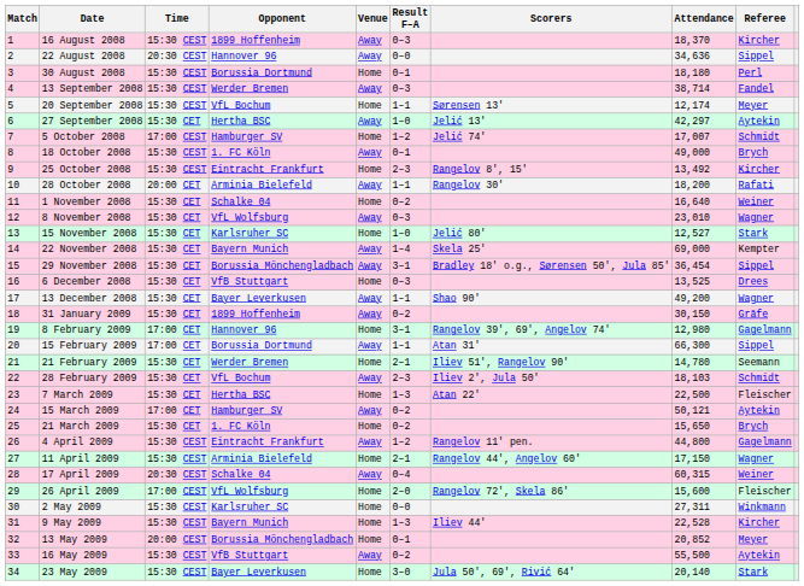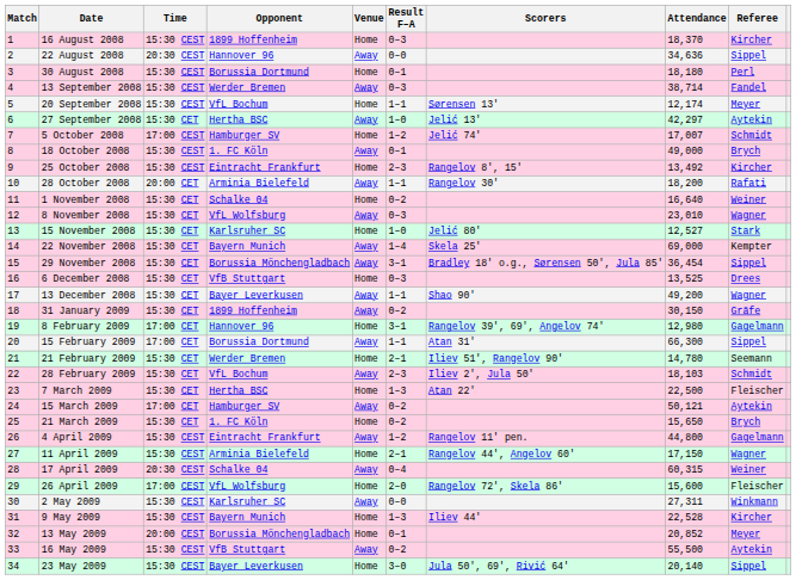 <table class="wikitable">
 <tr>
 <th>Match</th>
 <th>Date</th>
 <th>Time</th>
 <th>Opponent</th>
 <th>Venue</th>
 <th>Result<br>F–A</th>
 <th class="unsortable">Scorers</th>
 <th>Attendance</th>
 <th>Referee</th>
 <th class="unsortable"></th>
 </tr>
 <tr bgcolor="ffd0e3">
 <td>1</td>
 <td>16 August 2008</td>
 <td>15:30 <a href='#'>CEST</a></td>
 <td><a href='#'>1899 Hoffenheim</a></td>
-<td><a href='#'>Away</a></td>
+<td>Home</td>
 <td>0–3</td>
 <td></td>
 <td>18,370</td>
 <td><a href='#'>Kircher</a></td>
 <td></td>
 </tr>
 <tr bgcolor="f3f3f3">
 <td>2</td>
 <td>22 August 2008</td>
 <td>20:30 <a href='#'>CEST</a></td>
 <td><a href='#'>Hannover 96</a></td>
 <td><a href='#'>Away</a></td>
 <td>0–0</td>
 <td></td>
 <td>34,636</td>
 <td><a href='#'>Sippel</a></td>
 <td></td>
 </tr>
 <tr bgcolor="ffd0e3">
 <td>3</td>
 <td>30 August 2008</td>
 <td>15:30 <a href='#'>CEST</a></td>
 <td><a href='#'>Borussia Dortmund</a></td>
 <td>Home</td>
 <td>0–1</td>
 <td></td>
 <td>18,180</td>
 <td><a href='#'>Perl</a></td>
 <td></td>
 </tr>
 <tr bgcolor="ffd0e3">
 <td>4</td>
 <td>13 September 2008</td>
 <td>15:30 <a href='#'>CEST</a></td>
 <td><a href='#'>Werder Bremen</a></td>
 <td><a href='#'>Away</a></td>
 <td>0–3</td>
 <td></td>
 <td>38,714</td>
 <td><a href='#'>Fandel</a></td>
 <td></td>
 </tr>
 <tr bgcolor="f3f3f3">
 <td>5</td>
 <td>20 September 2008</td>
 <td>15:30 <a href='#'>CEST</a></td>
 <td><a href='#'>VfL Bochum</a></td>
 <td>Home</td>
 <td>1–1</td>
 <td><a href='#'>Sørensen</a> 13'</td>
 <td>12,174</td>
 <td><a href='#'>Meyer</a></td>
 <td></td>
 </tr>
 <tr bgcolor="d0ffe3">
 <td>6</td>
 <td>27 September 2008</td>
 <td>15:30 <a href='#'>CET</a></td>
 <td><a href='#'>Hertha BSC</a></td>
 <td><a href='#'>Away</a></td>
 <td>1–0</td>
 <td><a href='#'>Jelić</a> 13'</td>
 <td>42,297</td>
 <td><a href='#'>Aytekin</a></td>
 <td></td>
 </tr>
 <tr bgcolor="ffd0e3">
 <td>7</td>
 <td>5 October 2008</td>
 <td>17:00 <a href='#'>CEST</a></td>
 <td><a href='#'>Hamburger SV</a></td>
 <td>Home</td>
 <td>1–2</td>
 <td><a href='#'>Jelić</a> 74'</td>
 <td>17,007</td>
 <td><a href='#'>Schmidt</a></td>
 <td></td>
 </tr>
 <tr bgcolor="ffd0e3">
 <td>8</td>
 <td>18 October 2008</td>
 <td>15:30 <a href='#'>CEST</a></td>
 <td><a href='#'>1. FC Köln</a></td>
 <td><a href='#'>Away</a></td>
 <td>0–1</td>
 <td></td>
 <td>49,000</td>
 <td><a href='#'>Brych</a></td>
 <td></td>
 </tr>
 <tr bgcolor="ffd0e3">
 <td>9</td>
 <td>25 October 2008</td>
 <td>15:30 <a href='#'>CEST</a></td>
 <td><a href='#'>Eintracht Frankfurt</a></td>
 <td>Home</td>
 <td>2–3</td>
 <td><a href='#'>Rangelov</a> 8', 15'</td>
 <td>13,492</td>
 <td><a href='#'>Kircher</a></td>
 <td></td>
 </tr>
 <tr bgcolor="f3f3f3">
 <td>10</td>
 <td>28 October 2008</td>
 <td>20:00 <a href='#'>CET</a></td>
 <td><a href='#'>Arminia Bielefeld</a></td>
 <td><a href='#'>Away</a></td>
 <td>1–1</td>
 <td><a href='#'>Rangelov</a> 30'</td>
 <td>18,200</td>
 <td><a href='#'>Rafati</a></td>
 <td></td>
 </tr>
 <tr bgcolor="ffd0e3">
 <td>11</td>
 <td>1 November 2008</td>
 <td>15:30 <a href='#'>CET</a></td>
 <td><a href='#'>Schalke 04</a></td>
 <td>Home</td>
 <td>0–2</td>
 <td></td>
 <td>16,640</td>
 <td><a href='#'>Weiner</a></td>
 <td></td>
 </tr>
 <tr bgcolor="ffd0e3">
 <td>12</td>
 <td>8 November 2008</td>
 <td>15:30 <a href='#'>CET</a></td>
 <td><a href='#'>VfL Wolfsburg</a></td>
 <td><a href='#'>Away</a></td>
 <td>0–3</td>
 <td></td>
 <td>23,010</td>
 <td><a href='#'>Wagner</a></td>
 <td></td>
 </tr>
 <tr bgcolor="d0ffe3">
 <td>13</td>
 <td>15 November 2008</td>
 <td>15:30 <a href='#'>CET</a></td>
 <td><a href='#'>Karlsruher SC</a></td>
 <td>Home</td>
 <td>1–0</td>
 <td><a href='#'>Jelić</a> 80'</td>
 <td>12,527</td>
 <td><a href='#'>Stark</a></td>
 <td></td>
 </tr>
 <tr bgcolor="ffdße3">
 <td>14</td>
 <td>22 November 2008</td>
 <td>15:30 <a href='#'>CET</a></td>
 <td><a href='#'>Bayern Munich</a></td>
 <td><a href='#'>Away</a></td>
 <td>1–4</td>
 <td><a href='#'>Skela</a> 25'</td>
 <td>69,000</td>
 <td>Kempter</td>
 <td></td>
 </tr>
 <tr bgcolor="ffd0e3">
 <td>15</td>
 <td>29 November 2008</td>
 <td>15:30 <a href='#'>CET</a></td>
 <td><a href='#'>Borussia Mönchengladbach</a></td>
 <td><a href='#'>Away</a></td>
 <td>3–1</td>
 <td><a href='#'>Bradley</a> 18' o.g., <a href='#'>Sørensen</a> 50', <a href='#'>Jula</a> 85'</td>
 <td>36,454</td>
 <td><a href='#'>Sippel</a></td>
 <td></td>
 </tr>
 <tr bgcolor="ffd0e3">
 <td>16</td>
 <td>6 December 2008</td>
 <td>15:30 <a href='#'>CET</a></td>
 <td><a href='#'>VfB Stuttgart</a></td>
 <td>Home</td>
 <td>0–3</td>
 <td></td>
 <td>13,525</td>
 <td><a href='#'>Drees</a></td>
 <td></td>
 </tr>
 <tr bgcolor="f3f3f3">
 <td>17</td>
 <td>13 December 2008</td>
 <td>15:30 <a href='#'>CET</a></td>
 <td><a href='#'>Bayer Leverkusen</a></td>
 <td><a href='#'>Away</a></td>
 <td>1–1</td>
 <td><a href='#'>Shao</a> 90'</td>
 <td>49,200</td>
 <td><a href='#'>Wagner</a></td>
 <td></td>
 </tr>
 <tr bgcolor="ffd0e3">
 <td>18</td>
 <td>31 January 2009</td>
 <td>15:30 <a href='#'>CET</a></td>
 <td><a href='#'>1899 Hoffenheim</a></td>
 <td><a href='#'>Away</a></td>
 <td>0–2</td>
 <td></td>
 <td>30,150</td>
 <td><a href='#'>Gräfe</a></td>
 <td></td>
 </tr>
 <tr bgcolor="d0ffe3">
 <td>19</td>
 <td>8 February 2009</td>
 <td>17:00 <a href='#'>CET</a></td>
 <td><a href='#'>Hannover 96</a></td>
 <td>Home</td>
 <td>3–1</td>
 <td><a href='#'>Rangelov</a> 39', 69', <a href='#'>Angelov</a> 74'</td>
 <td>12,980</td>
 <td><a href='#'>Gagelmann</a></td>
 <td></td>
 </tr>
 <tr bgcolor="f3f3f3">
 <td>20</td>
 <td>15 February 2009</td>
 <td>17:00 <a href='#'>CET</a></td>
 <td><a href='#'>Borussia Dortmund</a></td>
 <td><a href='#'>Away</a></td>
 <td>1–1</td>
 <td><a href='#'>Atan</a> 31'</td>
 <td>66,300</td>
 <td><a href='#'>Sippel</a></td>
 <td></td>
 </tr>
 <tr bgcolor="d0ffe3">
 <td>21</td>
 <td>21 February 2009</td>
 <td>15:30 <a href='#'>CET</a></td>
 <td><a href='#'>Werder Bremen</a></td>
 <td>Home</td>
 <td>2–1</td>
 <td><a href='#'>Iliev</a> 51', <a href='#'>Rangelov</a> 90'</td>
 <td>14,780</td>
 <td>Seemann</td>
 <td></td>
 </tr>
 <tr bgcolor="ffd0e3">
 <td>22</td>
 <td>28 February 2009</td>
 <td>15:30 <a href='#'>CET</a></td>
 <td><a href='#'>VfL Bochum</a></td>
 <td><a href='#'>Away</a></td>
 <td>2–3</td>
 <td><a href='#'>Iliev</a> 2', <a href='#'>Jula</a> 50'</td>
 <td>18,103</td>
 <td><a href='#'>Schmidt</a></td>
 <td></td>
 </tr>
 <tr bgcolor="ffd0e3">
 <td>23</td>
 <td>7 March 2009</td>
 <td>15:30 <a href='#'>CET</a></td>
 <td><a href='#'>Hertha BSC</a></td>
 <td>Home</td>
 <td>1–3</td>
 <td><a href='#'>Atan</a> 22'</td>
 <td>22,500</td>
 <td>Fleischer</td>
 <td></td>
 </tr>
 <tr bgcolor="ffd0e3">
 <td>24</td>
 <td>15 March 2009</td>
 <td>17:00 <a href='#'>CET</a></td>
 <td><a href='#'>Hamburger SV</a></td>
 <td><a href='#'>Away</a></td>
 <td>0–2</td>
 <td></td>
 <td>50,121</td>
 <td><a href='#'>Aytekin</a></td>
 <td></td>
 </tr>
 <tr bgcolor="ffd0e3">
 <td>25</td>
 <td>21 March 2009</td>
 <td>15:30 <a href='#'>CET</a></td>
 <td><a href='#'>1. FC Köln</a></td>
 <td>Home</td>
 <td>0–2</td>
 <td></td>
 <td>15,650</td>
 <td><a href='#'>Brych</a></td>
 <td></td>
 </tr>
 <tr bgcolor="ffd0e3">
 <td>26</td>
 <td>4 April 2009</td>
 <td>15:30 <a href='#'>CEST</a></td>
 <td><a href='#'>Eintracht Frankfurt</a></td>
 <td><a href='#'>Away</a></td>
 <td>1–2</td>
 <td><a href='#'>Rangelov</a> 11' pen.</td>
 <td>44,800</td>
 <td><a href='#'>Gagelmann</a></td>
 <td></td>
 </tr>
 <tr bgcolor="d0ffe3">
 <td>27</td>
 <td>11 April 2009</td>
 <td>15:30 <a href='#'>CEST</a></td>
 <td><a href='#'>Arminia Bielefeld</a></td>
 <td>Home</td>
 <td>2–1</td>
 <td><a href='#'>Rangelov</a> 44', <a href='#'>Angelov</a> 60'</td>
 <td>17,150</td>
 <td><a href='#'>Wagner</a></td>
 <td></td>
 </tr>
 <tr bgcolor="ffd0e3">
 <td>28</td>
 <td>17 April 2009</td>
 <td>20:30 <a href='#'>CEST</a></td>
 <td><a href='#'>Schalke 04</a></td>
 <td><a href='#'>Away</a></td>
 <td>0–4</td>
 <td></td>
 <td>60,315</td>
 <td><a href='#'>Weiner</a></td>
 <td></td>
 </tr>
 <tr bgcolor="d0ffe3">
 <td>29</td>
 <td>26 April 2009</td>
 <td>17:00 <a href='#'>CEST</a></td>
 <td><a href='#'>VfL Wolfsburg</a></td>
 <td>Home</td>
 <td>2–0</td>
 <td><a href='#'>Rangelov</a> 72', <a href='#'>Skela</a> 86'</td>
 <td>15,600</td>
 <td>Fleischer</td>
 <td></td>
 </tr>
 <tr bgcolor="f3f3f3">
 <td>30</td>
 <td>2 May 2009</td>
 <td>15:30 <a href='#'>CEST</a></td>
 <td><a href='#'>Karlsruher SC</a></td>
-<td>Home</td>
+<td><a href='#'>Away</a></td>
 <td>0–0</td>
 <td></td>
 <td>27,311</td>
 <td><a href='#'>Winkmann</a></td>
 <td></td>
 </tr>
 <tr bgcolor="ffd0e3">
 <td>31</td>
 <td>9 May 2009</td>
 <td>15:30 <a href='#'>CEST</a></td>
 <td><a href='#'>Bayern Munich</a></td>
 <td>Home</td>
 <td>1–3</td>
 <td><a href='#'>Iliev</a> 44'</td>
 <td>22,528</td>
 <td><a href='#'>Kircher</a></td>
 <td></td>
 </tr>
 <tr bgcolor="ffd0e3">
 <td>32</td>
 <td>13 May 2009</td>
 <td>20:00 <a href='#'>CEST</a></td>
 <td><a href='#'>Borussia Mönchengladbach</a></td>
 <td>Home</td>
 <td>0–1</td>
 <td></td>
 <td>20,852</td>
 <td><a href='#'>Meyer</a></td>
 <td></td>
 </tr>
 <tr bgcolor="ffd0e3">
 <td>33</td>
 <td>16 May 2009</td>
 <td>15:30 <a href='#'>CEST</a></td>
 <td><a href='#'>VfB Stuttgart</a></td>
 <td><a href='#'>Away</a></td>
 <td>0–2</td>
 <td></td>
 <td>55,500</td>
 <td><a href='#'>Aytekin</a></td>
 <td></td>
 </tr>
 <tr bgcolor="d0ffe3">
 <td>34</td>
 <td>23 May 2009</td>
 <td>15:30 <a href='#'>CEST</a></td>
 <td><a href='#'>Bayer Leverkusen</a></td>
 <td>Home</td>
 <td>3–0</td>
 <td><a href='#'>Jula</a> 50', 69', <a href='#'>Rivić</a> 64'</td>
 <td>20,140</td>
-<td><a href='#'>Stark</a></td>
+<td><a href='#'>Sippel</a></td>
 <td></td>
 </tr>
 </table>
